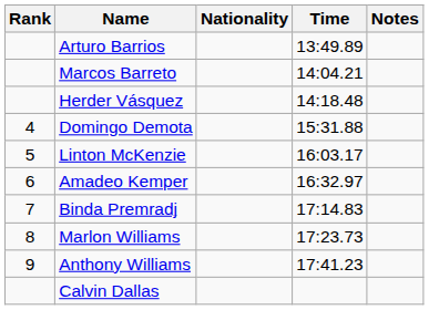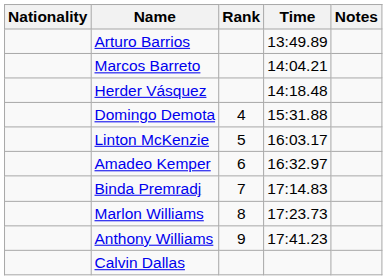 <table class="wikitable sortable" style="text-align:center;font-size:95%">
 <tr>
+<th>Nationality</th>
+<th>Name</th>
 <th>Rank</th>
-<th>Name</th>
-<th>Nationality</th>
 <th>Time</th>
 <th>Notes</th>
 </tr>
 <tr>
+<td align=left></td>
+<td align=left><a href='#'>Arturo Barrios</a></td>
 <td></td>
-<td align=left><a href='#'>Arturo Barrios</a></td>
-<td align=left></td>
 <td>13:49.89</td>
 <td></td>
 </tr>
 <tr>
+<td align=left></td>
+<td align=left><a href='#'>Marcos Barreto</a></td>
 <td></td>
-<td align=left><a href='#'>Marcos Barreto</a></td>
-<td align=left></td>
 <td>14:04.21</td>
 <td></td>
 </tr>
 <tr>
+<td align=left></td>
+<td align=left><a href='#'>Herder Vásquez</a></td>
 <td></td>
-<td align=left><a href='#'>Herder Vásquez</a></td>
-<td align=left></td>
 <td>14:18.48</td>
 <td></td>
 </tr>
 <tr>
+<td align=left></td>
+<td align=left><a href='#'>Domingo Demota</a></td>
 <td>4</td>
-<td align=left><a href='#'>Domingo Demota</a></td>
-<td align=left></td>
 <td>15:31.88</td>
 <td></td>
 </tr>
 <tr>
+<td align=left></td>
+<td align=left><a href='#'>Linton McKenzie</a></td>
 <td>5</td>
-<td align=left><a href='#'>Linton McKenzie</a></td>
-<td align=left></td>
 <td>16:03.17</td>
 <td></td>
 </tr>
 <tr>
+<td align=left></td>
+<td align=left><a href='#'>Amadeo Kemper</a></td>
 <td>6</td>
-<td align=left><a href='#'>Amadeo Kemper</a></td>
-<td align=left></td>
 <td>16:32.97</td>
 <td></td>
 </tr>
 <tr>
+<td align=left></td>
+<td align=left><a href='#'>Binda Premradj</a></td>
 <td>7</td>
-<td align=left><a href='#'>Binda Premradj</a></td>
-<td align=left></td>
 <td>17:14.83</td>
 <td></td>
 </tr>
 <tr>
+<td align=left></td>
+<td align=left><a href='#'>Marlon Williams</a></td>
 <td>8</td>
-<td align=left><a href='#'>Marlon Williams</a></td>
-<td align=left></td>
 <td>17:23.73</td>
 <td></td>
 </tr>
 <tr>
+<td align=left></td>
+<td align=left><a href='#'>Anthony Williams</a></td>
 <td>9</td>
-<td align=left><a href='#'>Anthony Williams</a></td>
-<td align=left></td>
 <td>17:41.23</td>
 <td></td>
 </tr>
 <tr>
+<td align=left></td>
+<td align=left><a href='#'>Calvin Dallas</a></td>
 <td></td>
-<td align=left><a href='#'>Calvin Dallas</a></td>
-<td align=left></td>
 <td></td>
 <td></td>
 </tr>
 </table>
